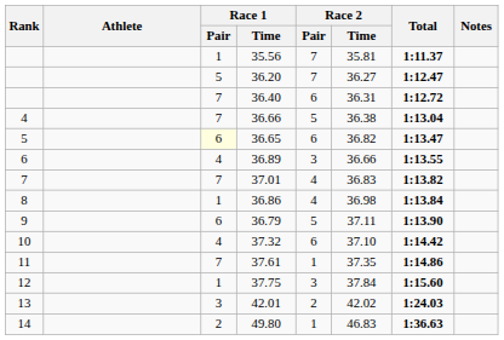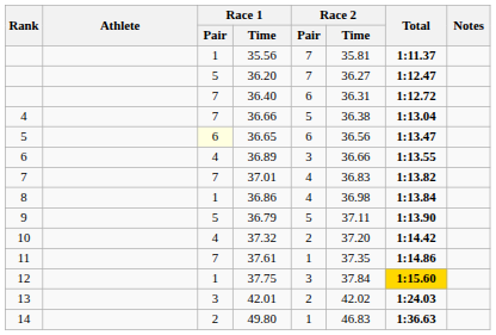 <table class=wikitable style="text-align:center">
 <tr>
 <th width=40 rowspan=2>Rank</th>
 <th width=250 rowspan=2>Athlete</th>
 <th colspan=2>Race 1</th>
 <th colspan=2>Race 2</th>
 <th width=80 rowspan=2>Total</th>
 <th width=50 rowspan=2>Notes</th>
 </tr>
 <tr>
 <th width=40>Pair</th>
 <th width=80>Time</th>
 <th width=40>Pair</th>
 <th width=80>Time</th>
 </tr>
 <tr>
 <td></td>
 <td align=left></td>
 <td>1</td>
 <td>35.56 </td>
 <td>7</td>
 <td>35.81</td>
 <td><strong>1:11.37</strong></td>
 <td></td>
 </tr>
 <tr>
 <td></td>
 <td align=left></td>
 <td>5</td>
 <td>36.20</td>
 <td>7</td>
 <td>36.27</td>
 <td><strong>1:12.47</strong></td>
 <td></td>
 </tr>
 <tr>
 <td></td>
 <td align=left></td>
 <td>7</td>
 <td>36.40</td>
 <td>6</td>
 <td>36.31</td>
 <td><strong>1:12.72</strong></td>
 <td></td>
 </tr>
 <tr>
 <td>4</td>
 <td align=left></td>
 <td>7</td>
 <td>36.66</td>
 <td>5</td>
 <td>36.38</td>
 <td><strong>1:13.04</strong></td>
 <td></td>
 </tr>
 <tr>
 <td>5</td>
 <td align=left></td>
 <td style="background: lightyellow;">6</td>
 <td>36.65</td>
 <td>6</td>
-<td>36.82</td>
+<td>36.56</td>
 <td><strong>1:13.47</strong></td>
 <td></td>
 </tr>
 <tr>
 <td>6</td>
 <td align=left></td>
 <td>4</td>
 <td>36.89</td>
 <td>3</td>
 <td>36.66</td>
 <td><strong>1:13.55</strong></td>
 <td></td>
 </tr>
 <tr>
 <td>7</td>
 <td align=left></td>
 <td>7</td>
 <td>37.01</td>
 <td>4</td>
 <td>36.83</td>
 <td><strong>1:13.82</strong></td>
 <td></td>
 </tr>
 <tr>
 <td>8</td>
 <td align=left></td>
 <td>1</td>
 <td>36.86</td>
 <td>4</td>
 <td>36.98</td>
 <td><strong>1:13.84</strong></td>
 <td></td>
 </tr>
 <tr>
 <td>9</td>
 <td align=left></td>
-<td>6</td>
+<td>5</td>
 <td>36.79</td>
 <td>5</td>
 <td>37.11</td>
 <td><strong>1:13.90</strong></td>
 <td></td>
 </tr>
 <tr>
 <td>10</td>
 <td align=left></td>
 <td>4</td>
 <td>37.32</td>
-<td>6</td>
-<td>37.10</td>
+<td>2</td>
+<td>37.20</td>
 <td><strong>1:14.42</strong></td>
 <td></td>
 </tr>
 <tr>
 <td>11</td>
 <td align=left></td>
 <td>7</td>
 <td>37.61</td>
 <td>1</td>
 <td>37.35</td>
 <td><strong>1:14.86</strong></td>
 <td></td>
 </tr>
 <tr>
 <td>12</td>
 <td align=left></td>
 <td>1</td>
 <td>37.75</td>
 <td>3</td>
 <td>37.84</td>
-<td><strong>1:15.60</strong></td>
+<td style="background: gold;"><strong>1:15.60</strong></td>
 <td></td>
 </tr>
 <tr>
 <td>13</td>
 <td align=left></td>
 <td>3</td>
 <td>42.01</td>
 <td>2</td>
 <td>42.02</td>
 <td><strong>1:24.03</strong></td>
 <td></td>
 </tr>
 <tr>
 <td>14</td>
 <td align=left></td>
 <td>2</td>
 <td>49.80</td>
 <td>1</td>
 <td>46.83</td>
 <td><strong>1:36.63</strong></td>
 <td></td>
 </tr>
 </table>
